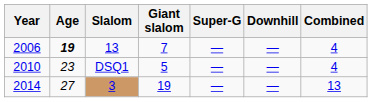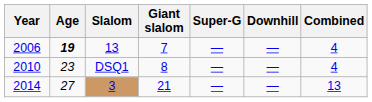 <table class=wikitable style="text-align:center">
 <tr>
 <th>  Year  </th>
 <th> Age </th>
 <th> Slalom </th>
 <th>Giant<br> slalom </th>
 <th>Super-G</th>
 <th>Downhill</th>
 <th>Combined</th>
 </tr>
 <tr>
 <td><a href='#'>2006</a></td>
 <td><strong><em>19</em></strong></td>
 <td><a href='#'>13</a></td>
 <td><a href='#'>7</a></td>
 <td><a href='#'>—</a></td>
 <td><a href='#'>—</a></td>
 <td><a href='#'>4</a></td>
 </tr>
 <tr>
 <td><a href='#'>2010</a></td>
 <td><em>23</em></td>
 <td><a href='#'>DSQ1</a></td>
-<td><a href='#'>5</a></td>
+<td><a href='#'>8</a></td>
 <td><a href='#'>—</a></td>
 <td><a href='#'>—</a></td>
 <td><a href='#'>4</a></td>
 </tr>
 <tr>
 <td><a href='#'>2014</a></td>
 <td><em>27</em></td>
 <td style="background:#c96;"><a href='#'>3</a></td>
-<td><a href='#'>19</a></td>
+<td><a href='#'>21</a></td>
 <td><a href='#'>—</a></td>
 <td><a href='#'>—</a></td>
 <td><a href='#'>13</a></td>
 </tr>
 </table>
